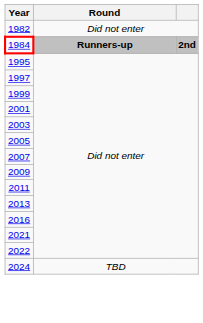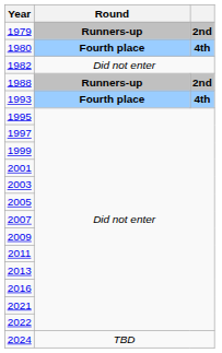 <table class="wikitable" style="text-align: center; font-size:90%">
 <tr>
 <th>Year</th>
 <th style="width:200px">Round</th>
 <th></th>
 </tr>
 <tr>
+<td><a href='#'>1979</a></td>
+<td bgcolor=Silver><strong>Runners-up</strong></td>
+<td bgcolor=Silver><strong>2nd</strong></td>
+</tr>
+<tr>
+<td><a href='#'>1980</a></td>
+<td bgcolor="9acdff"><strong>Fourth place</strong></td>
+<td bgcolor="9acdff"><strong>4th</strong></td>
+</tr>
+<tr>
 <td><a href='#'>1982</a></td>
 <td colspan="2"><em>Did not enter</em></td>
 </tr>
 <tr>
-<td style="border: 3px solid red"><a href='#'>1984</a></td>
+<td><a href='#'>1988</a></td>
 <td bgcolor=Silver><strong>Runners-up</strong></td>
 <td bgcolor=Silver><strong>2nd</strong></td>
+</tr>
+<tr>
+<td><a href='#'>1993</a></td>
+<td bgcolor="9acdff"><strong>Fourth place</strong></td>
+<td bgcolor="9acdff"><strong>4th</strong></td>
 </tr>
 <tr>
 <td><a href='#'>1995</a></td>
 <td colspan="2" rowspan="13"><em>Did not enter</em></td>
 </tr>
 <tr>
 <td><a href='#'>1997</a></td>
 </tr>
 <tr>
 <td><a href='#'>1999</a></td>
 </tr>
 <tr>
 <td><a href='#'>2001</a></td>
 </tr>
 <tr>
 <td><a href='#'>2003</a></td>
 </tr>
 <tr>
 <td><a href='#'>2005</a></td>
 </tr>
 <tr>
 <td><a href='#'>2007</a></td>
 </tr>
 <tr>
 <td><a href='#'>2009</a></td>
 </tr>
 <tr>
 <td><a href='#'>2011</a></td>
 </tr>
 <tr>
 <td><a href='#'>2013</a></td>
 </tr>
 <tr>
 <td><a href='#'>2016</a></td>
 </tr>
 <tr>
 <td><a href='#'>2021</a></td>
 </tr>
 <tr>
 <td><a href='#'>2022</a></td>
 </tr>
 <tr>
 <td><a href='#'>2024</a></td>
 <td colspan="2"><em>TBD</em></td>
 </tr>
 </table>
